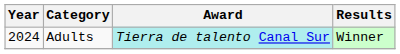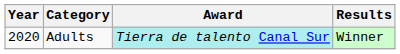 <table class="wikitable" style="margin:1em auto; font-size: 90%;">
 <tr>
 <th>Year</th>
 <th>Category</th>
 <th>Award</th>
 <th>Results</th>
 </tr>
 <tr>
-<td rowspan="1">2024</td>
+<td rowspan="1">2020</td>
 <td>Adults</td>
 <td style="background: paleturquoise;"><em>Tierra de talento</em> <a href='#'>Canal Sur</a></td>
 <td style="background-color:#CFC">Winner</td>
 </tr>
 <tr>
 </tr>
 </table>
